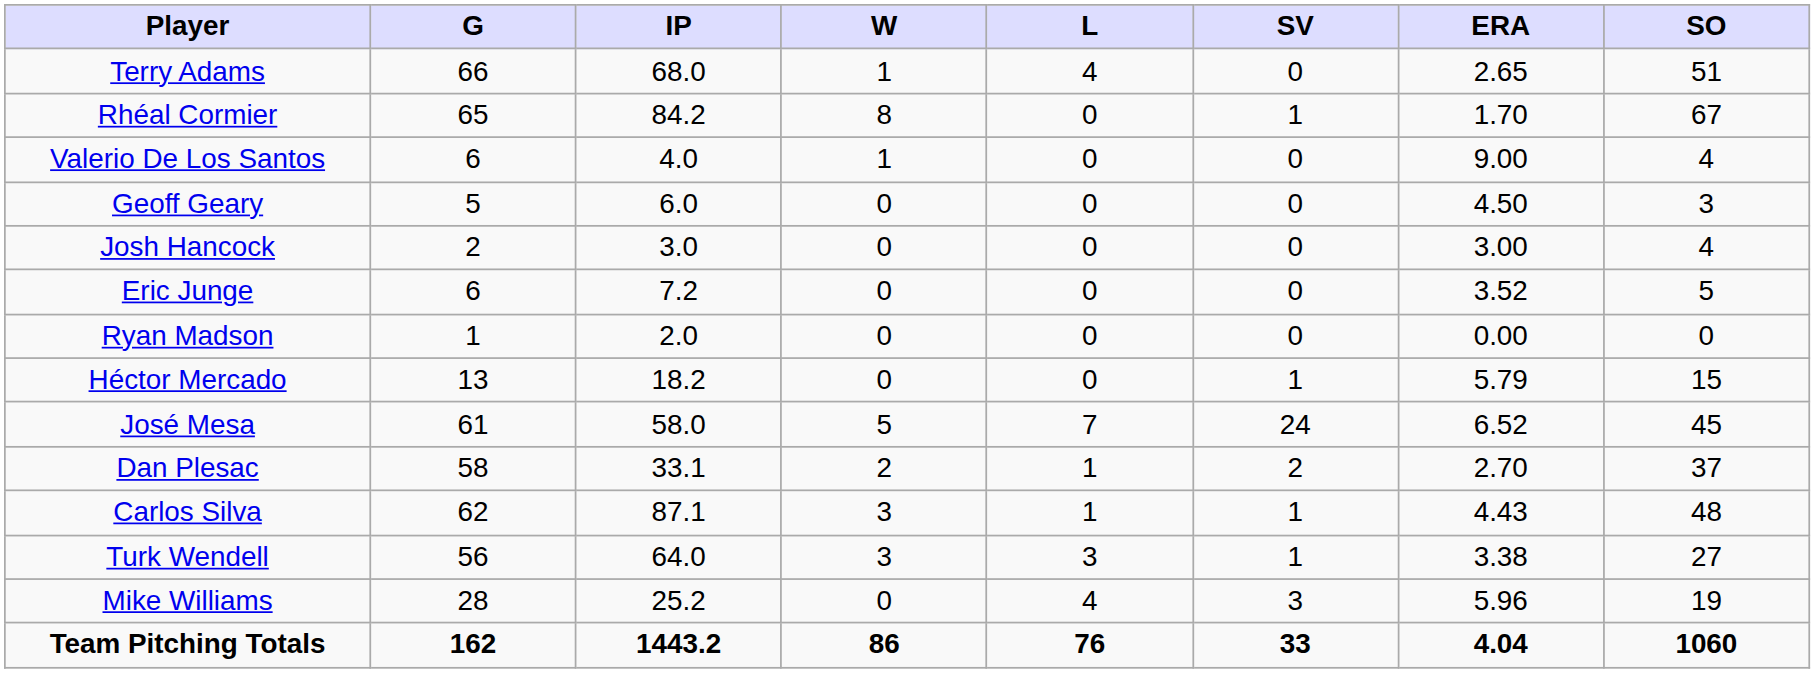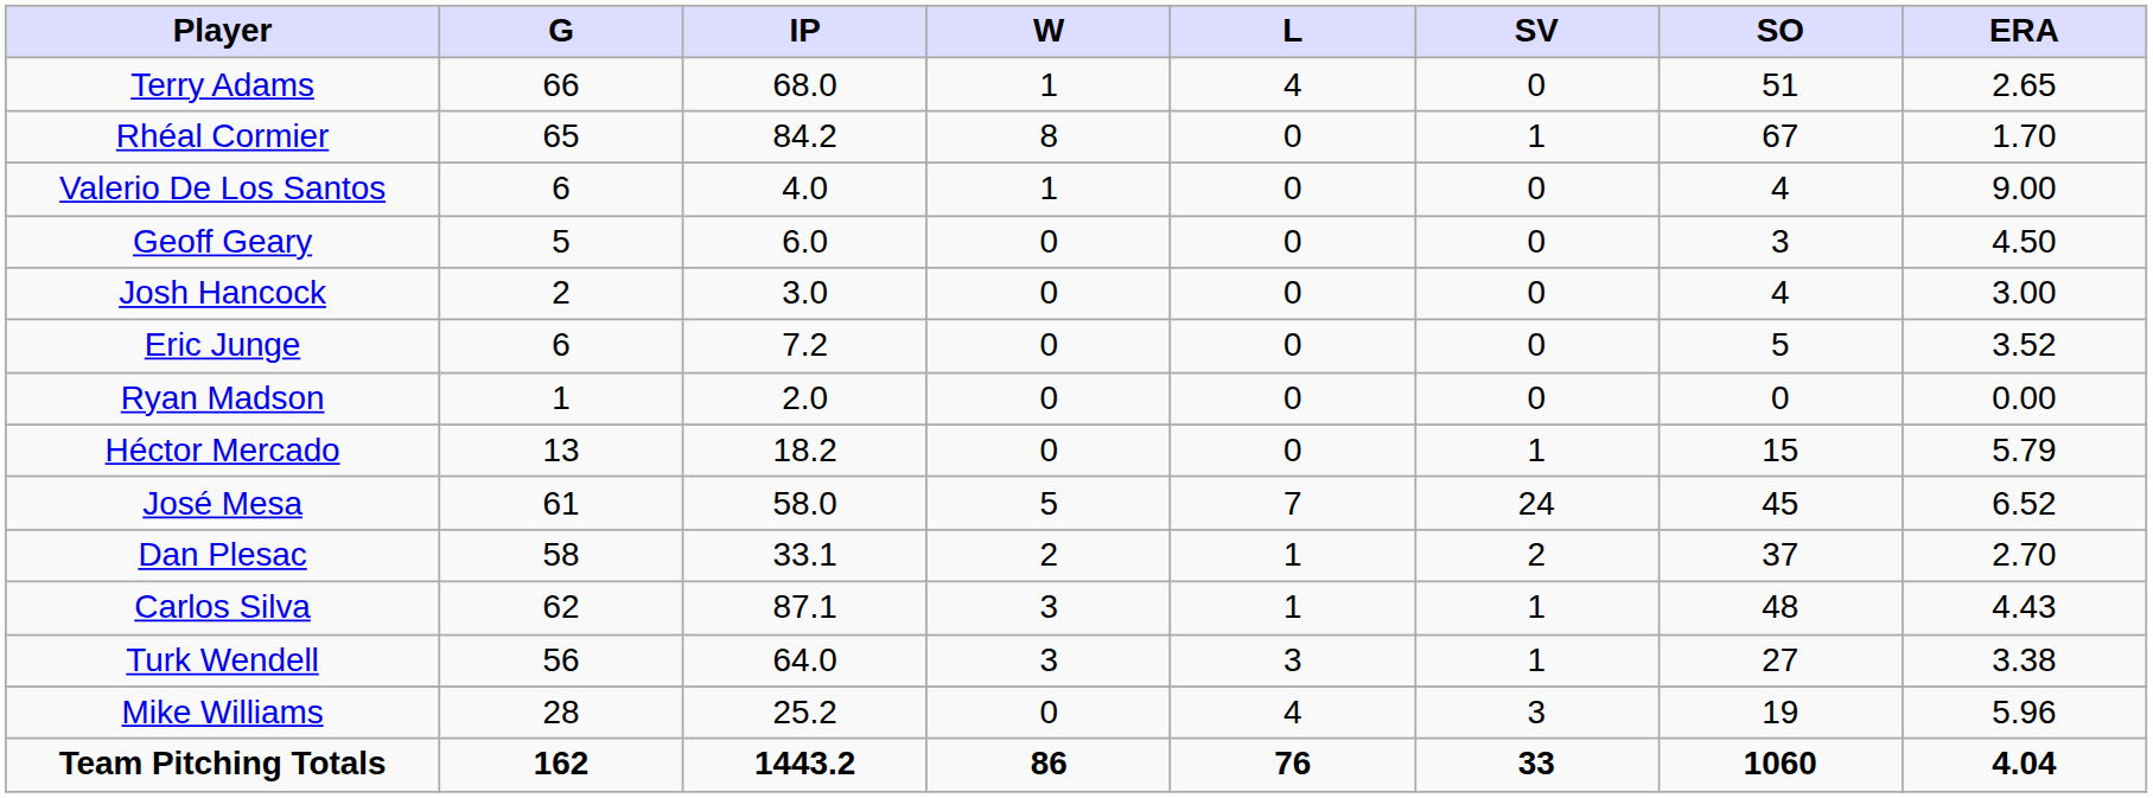 <table class="wikitable sortable">
 <tr>
 <th style="background:#ddf; width:16%;">Player</th>
 <th style="background:#ddf; width:9%;">G</th>
 <th style="background:#ddf; width:9%;">IP</th>
 <th style="background:#ddf; width:9%;">W</th>
 <th style="background:#ddf; width:9%;">L</th>
 <th style="background:#ddf; width:9%;">SV</th>
+<th style="background:#ddf; width:9%;">SO</th>
 <th style="background:#ddf; width:9%;">ERA</th>
-<th style="background:#ddf; width:9%;">SO</th>
 </tr>
 <tr align=center>
 <td><a href='#'>Terry Adams</a></td>
 <td>66</td>
 <td>68.0</td>
 <td>1</td>
 <td>4</td>
 <td>0</td>
+<td>51</td>
 <td>2.65</td>
-<td>51</td>
 </tr>
 <tr align=center>
 <td><a href='#'>Rhéal Cormier</a></td>
 <td>65</td>
 <td>84.2</td>
 <td>8</td>
 <td>0</td>
 <td>1</td>
+<td>67</td>
 <td>1.70</td>
-<td>67</td>
 </tr>
 <tr align=center>
 <td><a href='#'>Valerio De Los Santos</a></td>
 <td>6</td>
 <td>4.0</td>
 <td>1</td>
 <td>0</td>
 <td>0</td>
+<td>4</td>
 <td>9.00</td>
-<td>4</td>
 </tr>
 <tr align=center>
 <td><a href='#'>Geoff Geary</a></td>
 <td>5</td>
 <td>6.0</td>
 <td>0</td>
 <td>0</td>
 <td>0</td>
+<td>3</td>
 <td>4.50</td>
-<td>3</td>
 </tr>
 <tr align=center>
 <td><a href='#'>Josh Hancock</a></td>
 <td>2</td>
 <td>3.0</td>
 <td>0</td>
 <td>0</td>
 <td>0</td>
+<td>4</td>
 <td>3.00</td>
-<td>4</td>
 </tr>
 <tr align=center>
 <td><a href='#'>Eric Junge</a></td>
 <td>6</td>
 <td>7.2</td>
 <td>0</td>
 <td>0</td>
 <td>0</td>
+<td>5</td>
 <td>3.52</td>
-<td>5</td>
 </tr>
 <tr align=center>
 <td><a href='#'>Ryan Madson</a></td>
 <td>1</td>
 <td>2.0</td>
 <td>0</td>
 <td>0</td>
 <td>0</td>
+<td>0</td>
 <td>0.00</td>
-<td>0</td>
 </tr>
 <tr align=center>
 <td><a href='#'>Héctor Mercado</a></td>
 <td>13</td>
 <td>18.2</td>
 <td>0</td>
 <td>0</td>
 <td>1</td>
+<td>15</td>
 <td>5.79</td>
-<td>15</td>
 </tr>
 <tr align=center>
 <td><a href='#'>José Mesa</a></td>
 <td>61</td>
 <td>58.0</td>
 <td>5</td>
 <td>7</td>
 <td>24</td>
+<td>45</td>
 <td>6.52</td>
-<td>45</td>
 </tr>
 <tr align=center>
 <td><a href='#'>Dan Plesac</a></td>
 <td>58</td>
 <td>33.1</td>
 <td>2</td>
 <td>1</td>
 <td>2</td>
+<td>37</td>
 <td>2.70</td>
-<td>37</td>
 </tr>
 <tr align=center>
 <td><a href='#'>Carlos Silva</a></td>
 <td>62</td>
 <td>87.1</td>
 <td>3</td>
 <td>1</td>
 <td>1</td>
+<td>48</td>
 <td>4.43</td>
-<td>48</td>
 </tr>
 <tr align=center>
 <td><a href='#'>Turk Wendell</a></td>
 <td>56</td>
 <td>64.0</td>
 <td>3</td>
 <td>3</td>
 <td>1</td>
+<td>27</td>
 <td>3.38</td>
-<td>27</td>
 </tr>
 <tr align=center>
 <td><a href='#'>Mike Williams</a></td>
 <td>28</td>
 <td>25.2</td>
 <td>0</td>
 <td>4</td>
 <td>3</td>
+<td>19</td>
 <td>5.96</td>
-<td>19</td>
 </tr>
 <tr align=center>
 <td><strong>Team Pitching Totals</strong></td>
 <td><strong>162</strong></td>
 <td><strong>1443.2</strong></td>
 <td><strong>86</strong></td>
 <td><strong>76</strong></td>
 <td><strong>33</strong></td>
+<td><strong>1060</strong></td>
 <td><strong>4.04</strong></td>
-<td><strong>1060</strong></td>
 </tr>
 </table>
